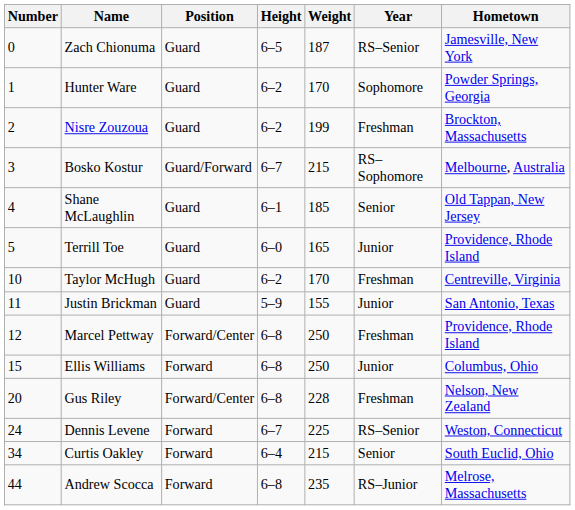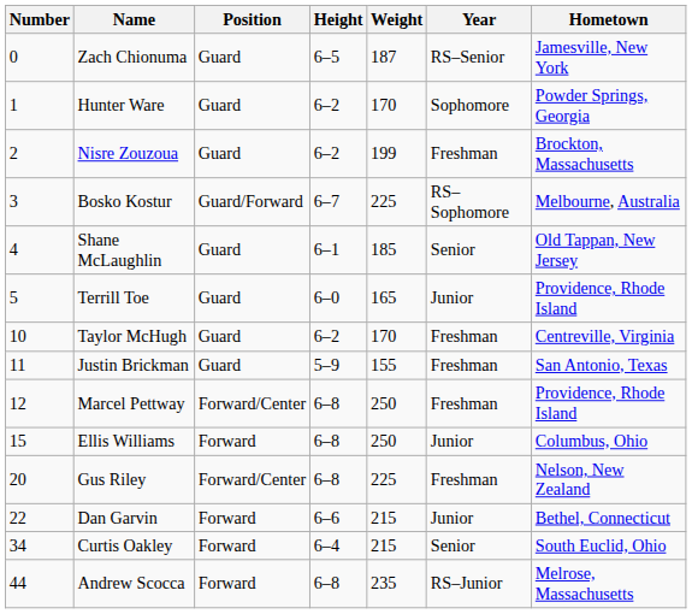 <table class="wikitable sortable" style="font-size: 95%;">
 <tr>
 <th>Number</th>
 <th>Name</th>
 <th>Position</th>
 <th>Height</th>
 <th>Weight</th>
 <th>Year</th>
 <th>Hometown</th>
 </tr>
 <tr>
 <td>0</td>
 <td>Zach Chionuma</td>
 <td>Guard</td>
 <td>6–5</td>
 <td>187</td>
 <td>RS–Senior</td>
 <td><a href='#'>Jamesville, New York</a></td>
 </tr>
 <tr>
 <td>1</td>
 <td>Hunter Ware</td>
 <td>Guard</td>
 <td>6–2</td>
 <td>170</td>
 <td>Sophomore</td>
 <td><a href='#'>Powder Springs, Georgia</a></td>
 </tr>
 <tr>
 <td>2</td>
 <td><a href='#'>Nisre Zouzoua</a></td>
 <td>Guard</td>
 <td>6–2</td>
 <td>199</td>
 <td>Freshman</td>
 <td><a href='#'>Brockton, Massachusetts</a></td>
 </tr>
 <tr>
 <td>3</td>
 <td>Bosko Kostur</td>
 <td>Guard/Forward</td>
 <td>6–7</td>
-<td>215</td>
+<td>225</td>
 <td>RS–Sophomore</td>
 <td><a href='#'>Melbourne</a>, <a href='#'>Australia</a></td>
 </tr>
 <tr>
 <td>4</td>
 <td>Shane McLaughlin</td>
 <td>Guard</td>
 <td>6–1</td>
 <td>185</td>
 <td>Senior</td>
 <td><a href='#'>Old Tappan, New Jersey</a></td>
 </tr>
 <tr>
 <td>5</td>
 <td>Terrill Toe</td>
 <td>Guard</td>
 <td>6–0</td>
 <td>165</td>
 <td>Junior</td>
 <td><a href='#'>Providence, Rhode Island</a></td>
 </tr>
 <tr>
 <td>10</td>
 <td>Taylor McHugh</td>
 <td>Guard</td>
 <td>6–2</td>
 <td>170</td>
 <td>Freshman</td>
 <td><a href='#'>Centreville, Virginia</a></td>
 </tr>
 <tr>
 <td>11</td>
 <td>Justin Brickman</td>
 <td>Guard</td>
 <td>5–9</td>
 <td>155</td>
-<td>Junior</td>
+<td>Freshman</td>
 <td><a href='#'>San Antonio, Texas</a></td>
 </tr>
 <tr>
 <td>12</td>
 <td>Marcel Pettway</td>
 <td>Forward/Center</td>
 <td>6–8</td>
 <td>250</td>
 <td>Freshman</td>
 <td><a href='#'>Providence, Rhode Island</a></td>
 </tr>
 <tr>
 <td>15</td>
 <td>Ellis Williams</td>
 <td>Forward</td>
 <td>6–8</td>
 <td>250</td>
 <td>Junior</td>
 <td><a href='#'>Columbus, Ohio</a></td>
 </tr>
 <tr>
 <td>20</td>
 <td>Gus Riley</td>
 <td>Forward/Center</td>
 <td>6–8</td>
-<td>228</td>
+<td>225</td>
 <td>Freshman</td>
 <td><a href='#'>Nelson, New Zealand</a></td>
 </tr>
 <tr>
-<td>24</td>
-<td>Dennis Levene</td>
+<td>22</td>
+<td>Dan Garvin</td>
 <td>Forward</td>
-<td>6–7</td>
-<td>225</td>
-<td>RS–Senior</td>
-<td><a href='#'>Weston, Connecticut</a></td>
+<td>6–6</td>
+<td>215</td>
+<td>Junior</td>
+<td><a href='#'>Bethel, Connecticut</a></td>
 </tr>
 <tr>
 <td>34</td>
 <td>Curtis Oakley</td>
 <td>Forward</td>
 <td>6–4</td>
 <td>215</td>
 <td>Senior</td>
 <td><a href='#'>South Euclid, Ohio</a></td>
 </tr>
 <tr>
 <td>44</td>
 <td>Andrew Scocca</td>
 <td>Forward</td>
 <td>6–8</td>
 <td>235</td>
 <td>RS–Junior</td>
 <td><a href='#'>Melrose, Massachusetts</a></td>
 </tr>
 </table>
